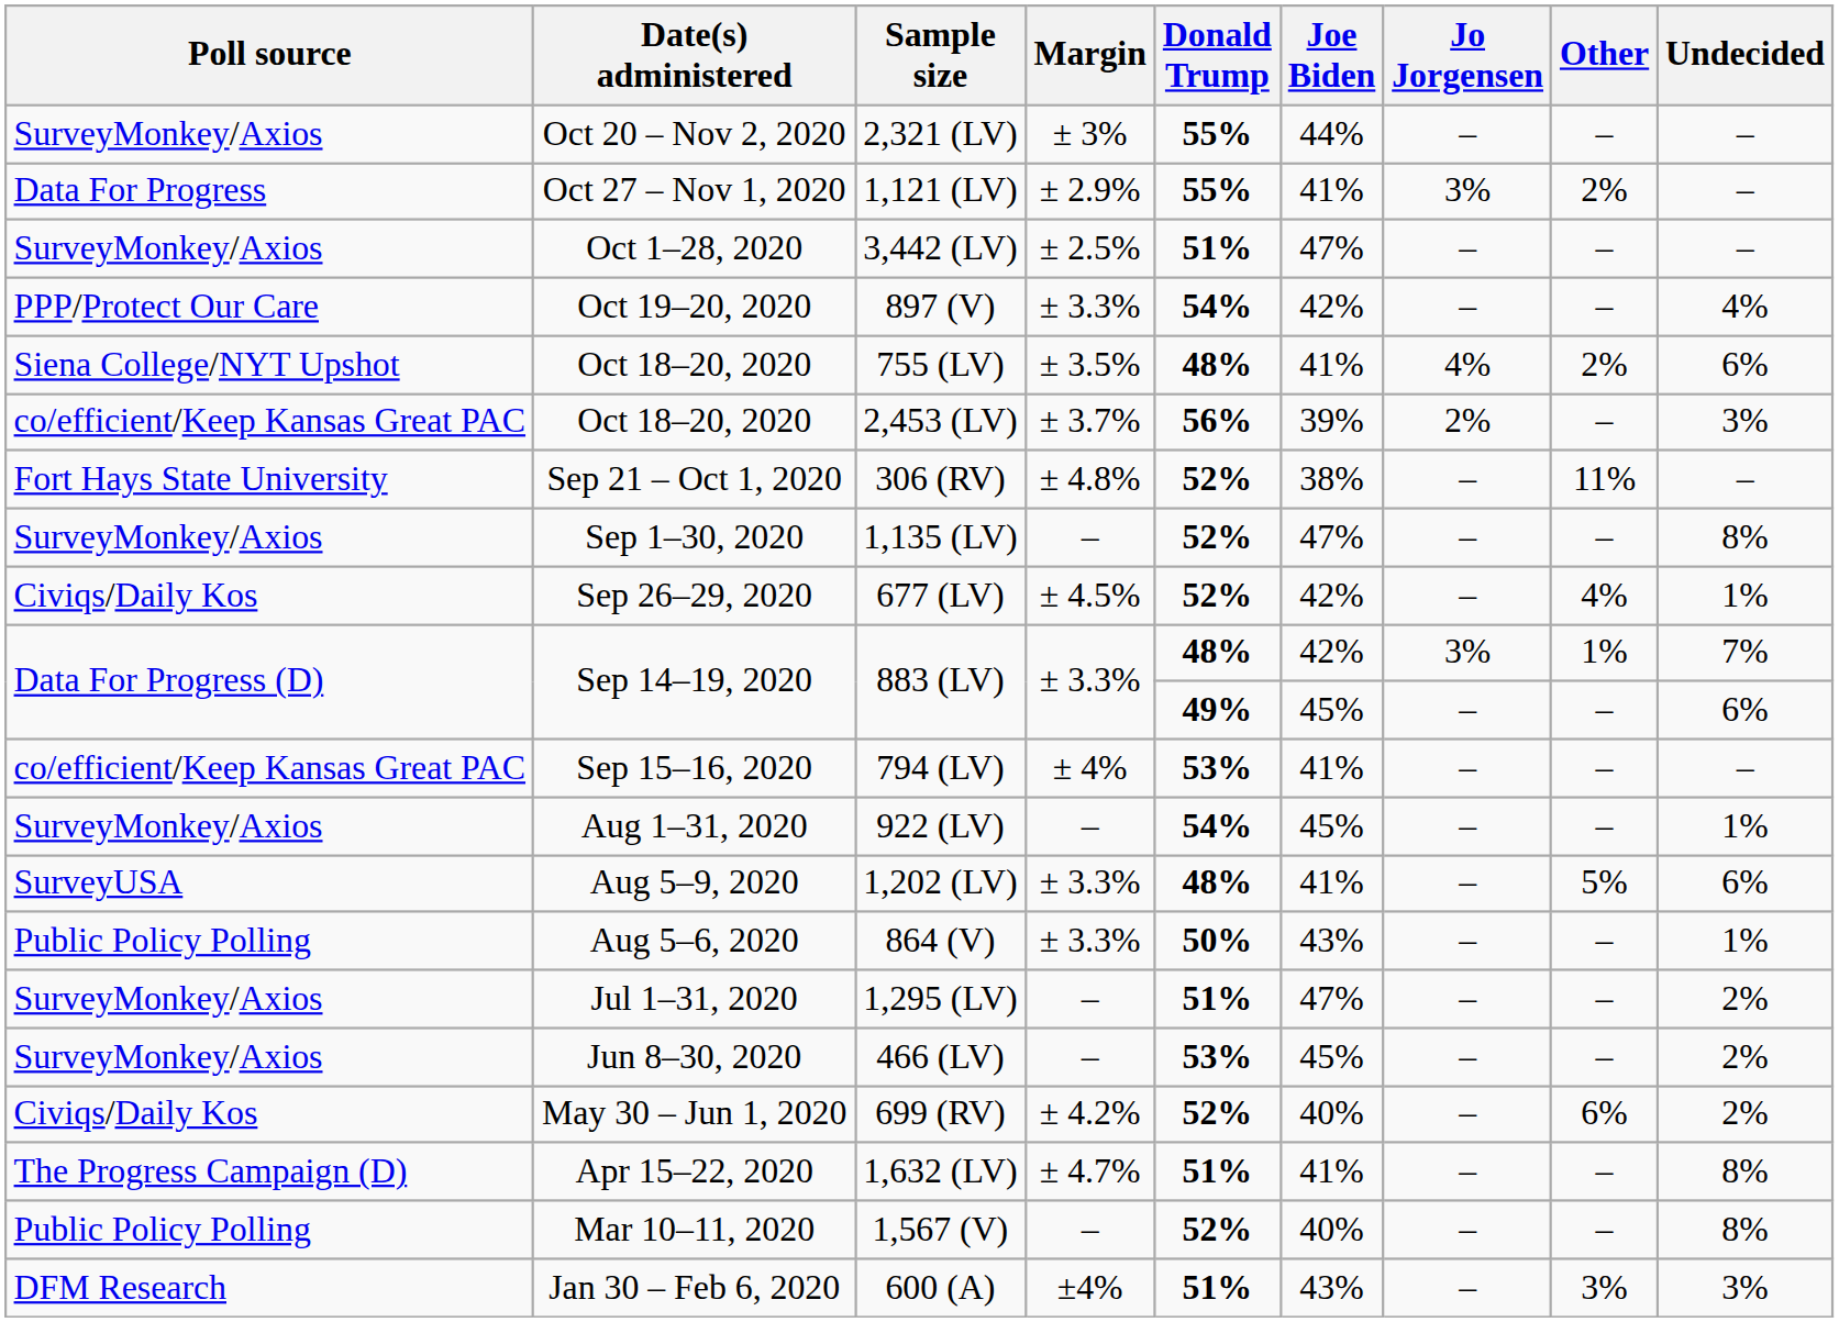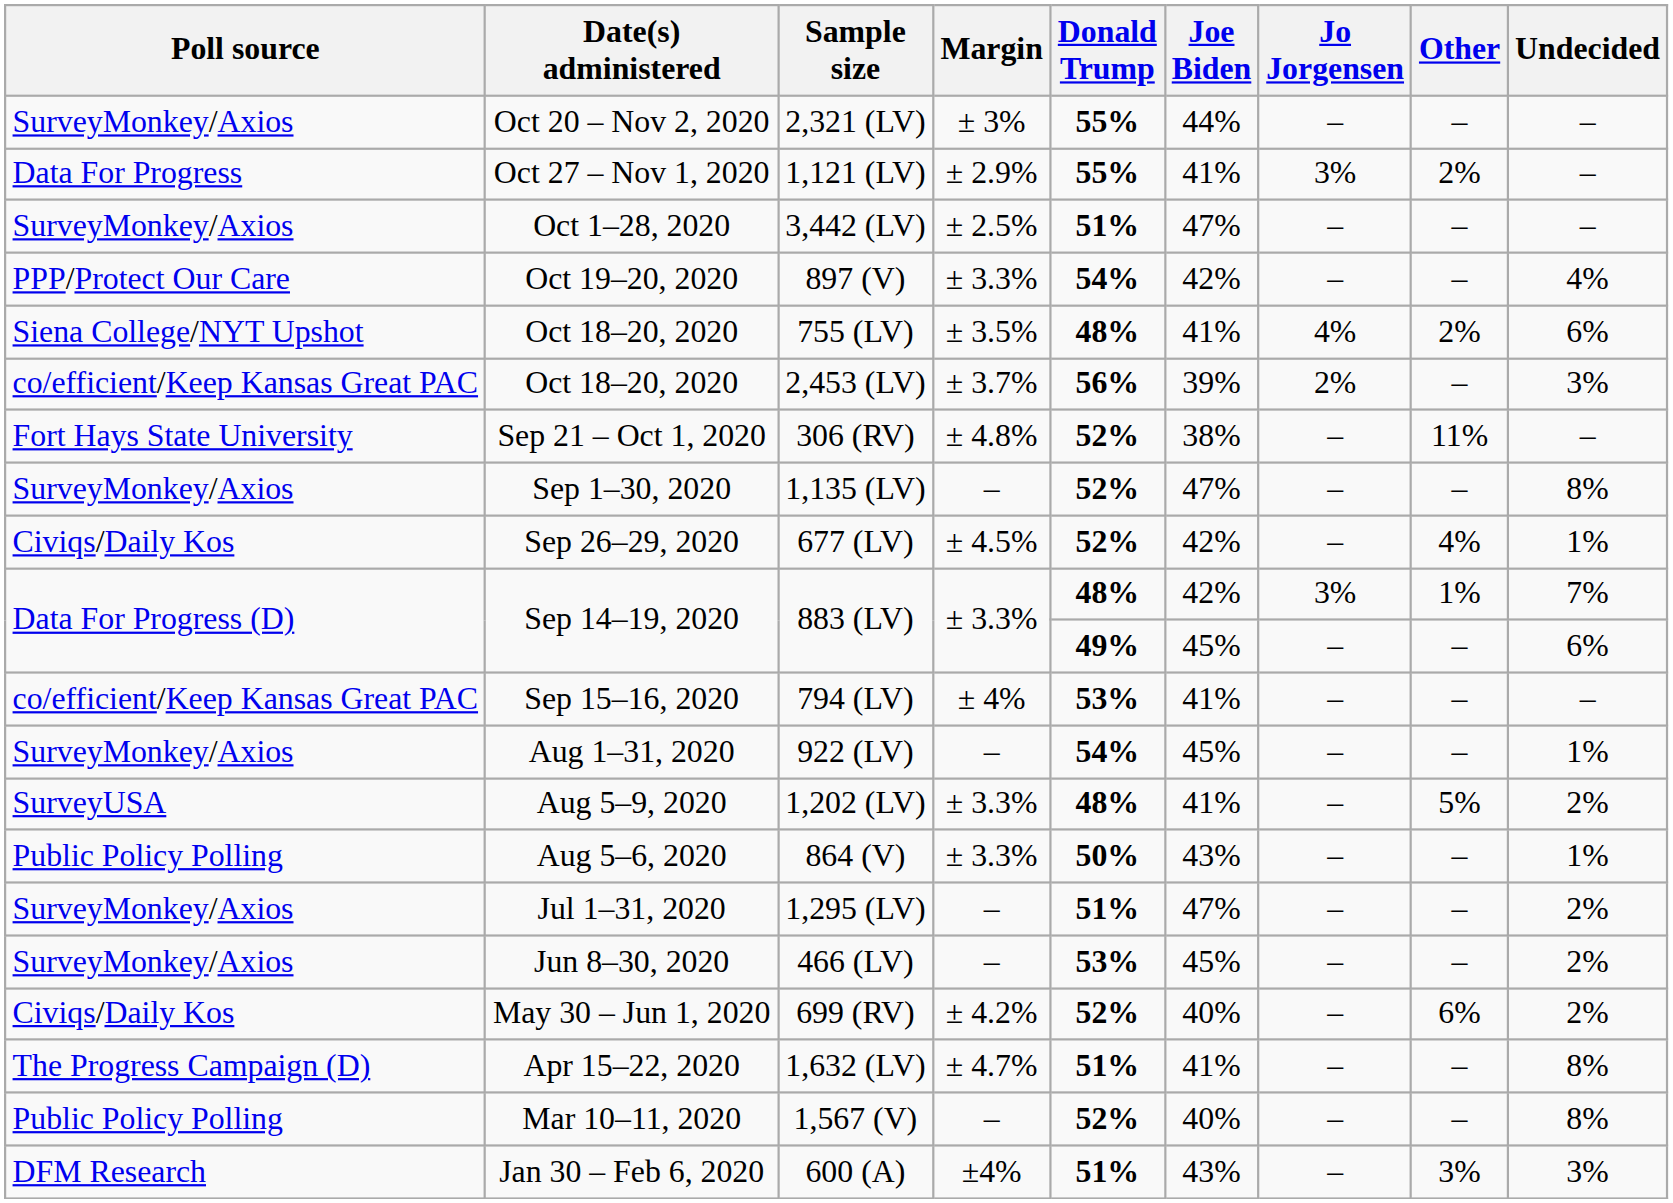 <table class="wikitable sortable" style="text-align:center;font-size:90%;line-height:17px">
 <tr>
 <th>Poll source</th>
 <th>Date(s)<br>administered</th>
 <th>Sample<br>size</th>
 <th>Margin<br></th>
 <th class="unsortable"><a href='#'>Donald<br>Trump</a><br><small></small></th>
 <th class="unsortable"><a href='#'>Joe<br>Biden</a><br><small></small></th>
 <th class="unsortable"><a href='#'>Jo<br>Jorgensen</a><br><small></small></th>
 <th class="unsortable"><a href='#'>Other</a></th>
 <th class="unsortable">Undecided</th>
 </tr>
 <tr>
 <td style="text-align:left;"><a href='#'>SurveyMonkey</a>/<a href='#'>Axios</a></td>
 <td>Oct 20 – Nov 2, 2020</td>
 <td>2,321 (LV)</td>
 <td>± 3%</td>
 <td><strong>55%</strong></td>
 <td>44%</td>
 <td>–</td>
 <td>–</td>
 <td>–</td>
 </tr>
 <tr>
 <td style="text-align:left;"><a href='#'>Data For Progress</a></td>
 <td>Oct 27 – Nov 1, 2020</td>
 <td>1,121 (LV)</td>
 <td>± 2.9%</td>
 <td><strong>55%</strong></td>
 <td>41%</td>
 <td>3%</td>
 <td>2%</td>
 <td>–</td>
 </tr>
 <tr>
 <td style="text-align:left;"><a href='#'>SurveyMonkey</a>/<a href='#'>Axios</a></td>
 <td>Oct 1–28, 2020</td>
 <td>3,442 (LV)</td>
 <td>± 2.5%</td>
 <td><strong>51%</strong></td>
 <td>47%</td>
 <td>–</td>
 <td>–</td>
 <td>–</td>
 </tr>
 <tr>
 <td style="text-align:left;"><a href='#'>PPP</a>/<a href='#'>Protect Our Care</a></td>
 <td>Oct 19–20, 2020</td>
 <td>897 (V)</td>
 <td>± 3.3%</td>
 <td><strong>54%</strong></td>
 <td>42%</td>
 <td>–</td>
 <td>–</td>
 <td>4%</td>
 </tr>
 <tr>
 <td style="text-align:left;"><a href='#'>Siena College</a>/<a href='#'>NYT Upshot</a></td>
 <td>Oct 18–20, 2020</td>
 <td>755 (LV)</td>
 <td>± 3.5%</td>
 <td><strong>48%</strong></td>
 <td>41%</td>
 <td>4%</td>
 <td>2%</td>
 <td>6%</td>
 </tr>
 <tr>
 <td style="text-align:left;"><a href='#'>co/efficient</a>/<a href='#'>Keep Kansas Great PAC</a></td>
 <td>Oct 18–20, 2020</td>
 <td>2,453 (LV)</td>
 <td>± 3.7%</td>
 <td><strong>56%</strong></td>
 <td>39%</td>
 <td>2%</td>
 <td>–</td>
 <td>3%</td>
 </tr>
 <tr>
 <td style="text-align:left;"><a href='#'>Fort Hays State University</a></td>
 <td>Sep 21 – Oct 1, 2020</td>
 <td>306 (RV)</td>
 <td>± 4.8%</td>
 <td><strong>52%</strong></td>
 <td>38%</td>
 <td>–</td>
 <td>11%</td>
 <td>–</td>
 </tr>
 <tr>
 <td style="text-align:left;"><a href='#'>SurveyMonkey</a>/<a href='#'>Axios</a></td>
 <td>Sep 1–30, 2020</td>
 <td>1,135 (LV)</td>
 <td>–</td>
 <td><strong>52%</strong></td>
 <td>47%</td>
 <td>–</td>
 <td>–</td>
 <td>8%</td>
 </tr>
 <tr>
 <td style="text-align:left;"><a href='#'>Civiqs</a>/<a href='#'>Daily Kos</a></td>
 <td>Sep 26–29, 2020</td>
 <td>677 (LV)</td>
 <td>± 4.5%</td>
 <td><strong>52%</strong></td>
 <td>42%</td>
 <td>–</td>
 <td>4%</td>
 <td>1%</td>
 </tr>
 <tr>
 <td rowspan=2 style="text-align:left;"><a href='#'>Data For Progress (D)</a></td>
 <td rowspan=2>Sep 14–19, 2020</td>
 <td rowspan=2>883 (LV)</td>
 <td rowspan=2>± 3.3%</td>
 <td><strong>48%</strong></td>
 <td>42%</td>
 <td>3%</td>
 <td>1%</td>
 <td>7%</td>
 </tr>
 <tr>
 <td><strong>49%</strong></td>
 <td>45%</td>
 <td>–</td>
 <td>–</td>
 <td>6%</td>
 </tr>
 <tr>
 <td style="text-align:left;"><a href='#'>co/efficient</a>/<a href='#'>Keep Kansas Great PAC</a></td>
 <td>Sep 15–16, 2020</td>
 <td>794 (LV)</td>
 <td>± 4%</td>
 <td><strong>53%</strong></td>
 <td>41%</td>
 <td>–</td>
 <td>–</td>
 <td>–</td>
 </tr>
 <tr>
 <td style="text-align:left;"><a href='#'>SurveyMonkey</a>/<a href='#'>Axios</a></td>
 <td>Aug 1–31, 2020</td>
 <td>922 (LV)</td>
 <td>–</td>
 <td><strong>54%</strong></td>
 <td>45%</td>
 <td>–</td>
 <td>–</td>
 <td>1%</td>
 </tr>
 <tr>
 <td style="text-align:left;"><a href='#'>SurveyUSA</a></td>
 <td>Aug 5–9, 2020</td>
 <td>1,202 (LV)</td>
 <td>± 3.3%</td>
 <td><strong>48%</strong></td>
 <td>41%</td>
 <td>–</td>
 <td>5%</td>
-<td>6%</td>
+<td>2%</td>
 </tr>
 <tr>
 <td style="text-align:left;"><a href='#'>Public Policy Polling</a></td>
 <td>Aug 5–6, 2020</td>
 <td>864 (V)</td>
 <td>± 3.3%</td>
 <td><strong>50%</strong></td>
 <td>43%</td>
 <td>–</td>
 <td>–</td>
 <td>1%</td>
 </tr>
 <tr>
 <td style="text-align:left;"><a href='#'>SurveyMonkey</a>/<a href='#'>Axios</a></td>
 <td>Jul 1–31, 2020</td>
 <td>1,295 (LV)</td>
 <td>–</td>
 <td><strong>51%</strong></td>
 <td>47%</td>
 <td>–</td>
 <td>–</td>
 <td>2%</td>
 </tr>
 <tr>
 <td style="text-align:left;"><a href='#'>SurveyMonkey</a>/<a href='#'>Axios</a></td>
 <td>Jun 8–30, 2020</td>
 <td>466 (LV)</td>
 <td>–</td>
 <td><strong>53%</strong></td>
 <td>45%</td>
 <td>–</td>
 <td>–</td>
 <td>2%</td>
 </tr>
 <tr>
 <td style="text-align:left;"><a href='#'>Civiqs</a>/<a href='#'>Daily Kos</a></td>
 <td>May 30 – Jun 1, 2020</td>
 <td>699 (RV)</td>
 <td>± 4.2%</td>
 <td><strong>52%</strong></td>
 <td>40%</td>
 <td>–</td>
 <td>6%</td>
 <td>2%</td>
 </tr>
 <tr>
 <td style="text-align:left;"><a href='#'>The Progress Campaign (D)</a></td>
 <td>Apr 15–22, 2020</td>
 <td>1,632 (LV)</td>
 <td>± 4.7%</td>
 <td><strong>51%</strong></td>
 <td>41%</td>
 <td>–</td>
 <td>–</td>
 <td>8%</td>
 </tr>
 <tr>
 <td style="text-align:left;"><a href='#'>Public Policy Polling</a></td>
 <td>Mar 10–11, 2020</td>
 <td>1,567 (V)</td>
 <td>–</td>
 <td><strong>52%</strong></td>
 <td>40%</td>
 <td>–</td>
 <td>–</td>
 <td>8%</td>
 </tr>
 <tr>
 <td style="text-align:left;"><a href='#'>DFM Research</a></td>
 <td>Jan 30 – Feb 6, 2020</td>
 <td>600 (A)</td>
 <td>±4%</td>
 <td><strong>51%</strong></td>
 <td>43%</td>
 <td>–</td>
 <td>3%</td>
 <td>3%</td>
 </tr>
 </table>
